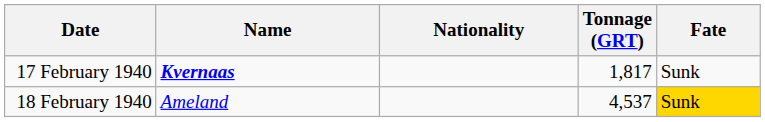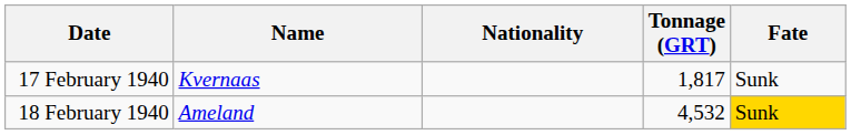 <table class="wikitable sortable">
 <tr>
 <th width="120px">Date</th>
 <th width="180px">Name</th>
 <th width="160px">Nationality</th>
 <th width="25px">Tonnage<br>(<a href='#'>GRT</a>)</th>
 <th width="80px">Fate</th>
 </tr>
 <tr>
 <td align="right">17 February 1940</td>
-<td align="left"><strong><a href='#'><em>Kvernaas</em></a></strong></td>
+<td align="left"><a href='#'><em>Kvernaas</em></a></td>
 <td align="left"></td>
 <td align="right">1,817</td>
 <td align="left">Sunk</td>
 </tr>
 <tr>
 <td align="right">18 February 1940</td>
 <td align="left"><a href='#'><em>Ameland</em></a></td>
 <td align="left"></td>
-<td align="right">4,537</td>
+<td align="right">4,532</td>
 <td align="left" style="background: gold;">Sunk</td>
 </tr>
 </table>
